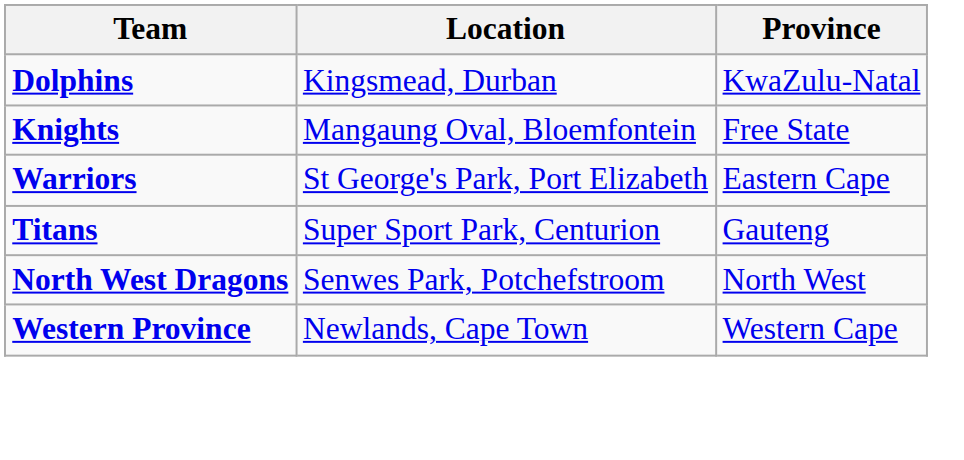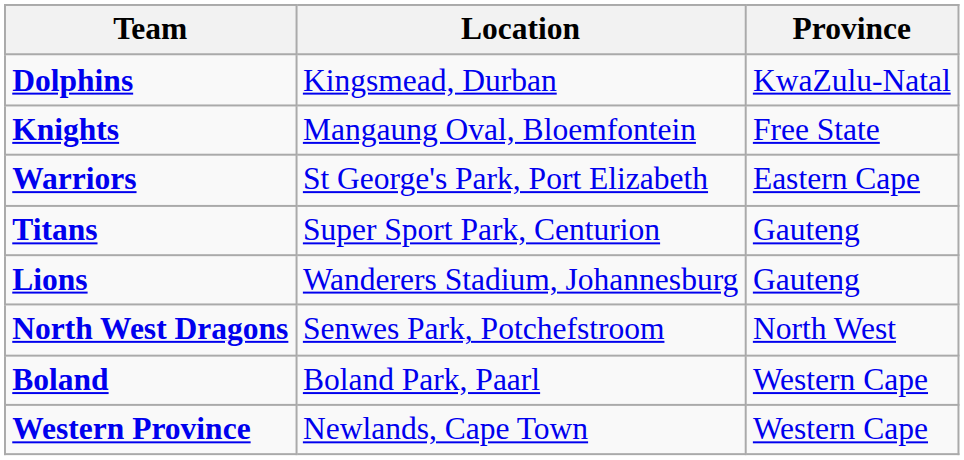 <table class="wikitable">
 <tr>
 <th>Team</th>
 <th>Location</th>
 <th>Province</th>
 </tr>
 <tr>
 <td><a href='#'><strong>Dolphins</strong></a></td>
 <td><a href='#'>Kingsmead, Durban</a></td>
 <td><a href='#'>KwaZulu-Natal</a></td>
 </tr>
 <tr>
 <td><a href='#'><strong>Knights</strong></a></td>
 <td><a href='#'>Mangaung Oval, Bloemfontein</a></td>
 <td><a href='#'>Free State</a></td>
 </tr>
 <tr>
 <td><strong><a href='#'>Warriors</a></strong></td>
 <td><a href='#'>St George's Park, Port Elizabeth</a></td>
 <td><a href='#'>Eastern Cape</a></td>
 </tr>
 <tr>
 <td><a href='#'><strong>Titans</strong></a></td>
 <td><a href='#'>Super Sport Park, Centurion</a></td>
 <td><a href='#'>Gauteng</a></td>
 </tr>
 <tr>
+<td><a href='#'><strong>Lions</strong></a></td>
+<td><a href='#'>Wanderers Stadium, Johannesburg</a></td>
+<td><a href='#'>Gauteng</a></td>
+</tr>
+<tr>
 <td><a href='#'><strong>North West Dragons</strong></a></td>
 <td><a href='#'>Senwes Park, Potchefstroom</a></td>
 <td><a href='#'>North West</a></td>
+</tr>
+<tr>
+<td><strong><a href='#'>Boland</a></strong></td>
+<td><a href='#'>Boland Park, Paarl</a></td>
+<td><a href='#'>Western Cape</a></td>
 </tr>
 <tr>
 <td><strong><a href='#'>Western Province</a></strong></td>
 <td><a href='#'>Newlands, Cape Town</a></td>
 <td><a href='#'>Western Cape</a></td>
 </tr>
 </table>
